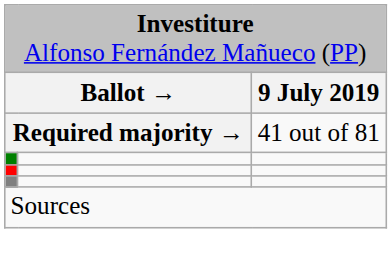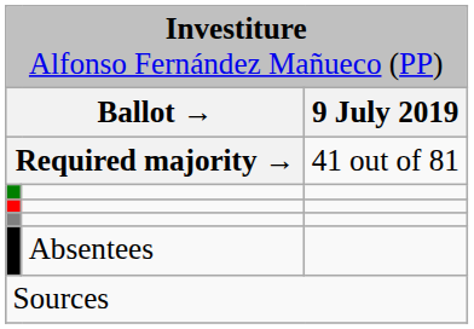 <table class="wikitable" style="text-align:center;">
 <tr>
 <td colspan="3" align="center" bgcolor="#C0C0C0"><strong>Investiture</strong><br><a href='#'>Alfonso Fernández Mañueco</a> (<a href='#'>PP</a>)</td>
 </tr>
 <tr>
 <th colspan="2" width="150px">Ballot →</th>
 <th>9 July 2019</th>
 </tr>
 <tr>
 <th colspan="2">Required majority →</th>
 <td>41 out of 81 </td>
 </tr>
 <tr>
 <th width="1px" style="background:green;"></th>
 <td align="left"></td>
 <td></td>
 </tr>
 <tr>
 <th style="background:red;"></th>
 <td align="left"></td>
 <td></td>
 </tr>
 <tr>
 <th style="background:gray;"></th>
 <td align="left"></td>
 <td></td>
 </tr>
 <tr>
+<th style="background:black;"></th>
+<td align="left">Absentees</td>
+<td></td>
+</tr>
+<tr>
 <td align="left" colspan="3">Sources</td>
 </tr>
 </table>
